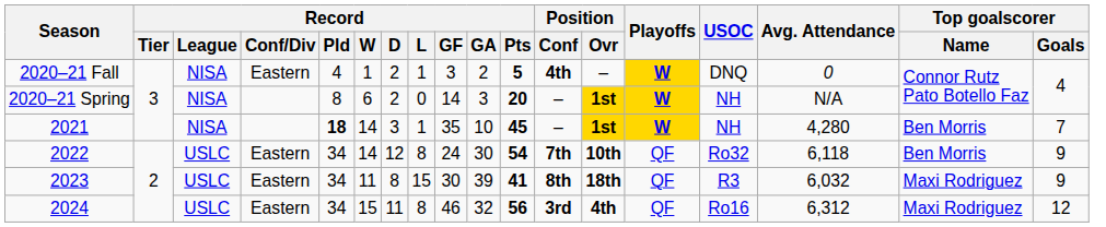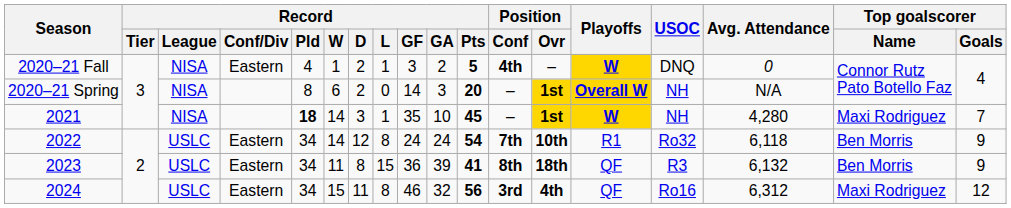 <table class="wikitable" style="text-align:center">
 <tr>
 <th rowspan=2>Season</th>
 <th colspan=10>Record</th>
 <th colspan=2>Position</th>
 <th rowspan=2>Playoffs</th>
 <th rowspan=2><a href='#'>USOC</a></th>
 <th rowspan=2>Avg. Attendance</th>
 <th colspan=2>Top goalscorer</th>
 </tr>
 <tr>
 <th>Tier</th>
 <th>League</th>
 <th>Conf/Div</th>
 <th>Pld</th>
 <th>W</th>
 <th>D</th>
 <th>L</th>
 <th>GF</th>
 <th>GA</th>
 <th>Pts</th>
 <th>Conf</th>
 <th>Ovr</th>
 <th>Name</th>
 <th>Goals</th>
 </tr>
 <tr>
 <td><a href='#'>2020–21</a> Fall</td>
 <td rowspan=3>3</td>
 <td><a href='#'>NISA</a></td>
 <td>Eastern</td>
 <td>4</td>
 <td>1</td>
 <td>2</td>
 <td>1</td>
 <td>3</td>
 <td>2</td>
 <td><strong>5</strong></td>
 <td><strong>4th</strong></td>
 <td>–</td>
 <td bgcolor="gold"><strong><a href='#'>W</a></strong></td>
 <td>DNQ</td>
 <td><em>0</em></td>
 <td rowspan="2" align="left"> <a href='#'>Connor Rutz</a><br> <a href='#'>Pato Botello Faz</a></td>
 <td rowspan="2">4</td>
 </tr>
 <tr>
 <td><a href='#'>2020–21</a> Spring</td>
 <td><a href='#'>NISA</a></td>
 <td></td>
 <td>8</td>
 <td>6</td>
 <td>2</td>
 <td>0</td>
 <td>14</td>
 <td>3</td>
 <td><strong>20</strong></td>
 <td>–</td>
 <td bgcolor="gold"><strong>1st</strong></td>
-<td bgcolor="gold"><strong><a href='#'>W</a></strong></td>
+<td bgcolor="gold"><strong><a href='#'> Overall W</a></strong></td>
 <td><a href='#'>NH</a></td>
 <td>N/A</td>
 </tr>
 <tr>
 <td><a href='#'>2021</a></td>
 <td><a href='#'>NISA</a></td>
 <td></td>
 <td><strong>18</strong></td>
 <td>14</td>
 <td>3</td>
 <td>1</td>
 <td>35</td>
 <td>10</td>
 <td><strong>45</strong></td>
 <td>–</td>
 <td bgcolor=gold><strong>1st</strong></td>
 <td bgcolor=gold><strong><a href='#'>W</a></strong></td>
 <td><a href='#'>NH</a></td>
 <td>4,280</td>
-<td align=left> <a href='#'>Ben Morris</a></td>
+<td align=left> <a href='#'>Maxi Rodriguez</a></td>
 <td>7</td>
 </tr>
 <tr>
 <td><a href='#'>2022</a></td>
 <td rowspan=3>2</td>
 <td><a href='#'>USLC</a></td>
 <td>Eastern</td>
 <td>34</td>
 <td>14</td>
 <td>12</td>
 <td>8</td>
 <td>24</td>
-<td>30</td>
+<td>24</td>
 <td><strong>54</strong></td>
 <td><strong>7th</strong></td>
 <td><strong>10th</strong></td>
-<td><a href='#'>QF</a></td>
+<td><a href='#'>R1</a></td>
 <td><a href='#'>Ro32</a></td>
 <td>6,118</td>
 <td align=left> <a href='#'>Ben Morris</a></td>
 <td>9</td>
 </tr>
 <tr>
 <td><a href='#'>2023</a></td>
 <td><a href='#'>USLC</a></td>
 <td>Eastern</td>
 <td>34</td>
 <td>11</td>
 <td>8</td>
 <td>15</td>
-<td>30</td>
+<td>36</td>
 <td>39</td>
 <td><strong>41</strong></td>
 <td><strong>8th</strong></td>
 <td><strong>18th</strong></td>
 <td><a href='#'>QF</a></td>
 <td><a href='#'>R3</a></td>
-<td>6,032</td>
-<td align=left> <a href='#'>Maxi Rodriguez</a></td>
+<td>6,132</td>
+<td align=left> <a href='#'>Ben Morris</a></td>
 <td>9</td>
 </tr>
 <tr>
 <td><a href='#'>2024</a></td>
 <td><a href='#'>USLC</a></td>
 <td>Eastern</td>
 <td>34</td>
 <td>15</td>
 <td>11</td>
 <td>8</td>
 <td>46</td>
 <td>32</td>
 <td><strong>56</strong></td>
 <td><strong>3rd</strong></td>
 <td><strong>4th</strong></td>
 <td><a href='#'>QF</a></td>
 <td><a href='#'>Ro16</a></td>
 <td>6,312</td>
 <td align=left> <a href='#'>Maxi Rodriguez</a></td>
 <td>12</td>
 </tr>
 </table>
